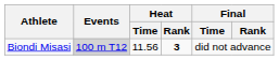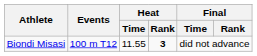 <table class=wikitable style="font-size:90%">
 <tr>
 <th rowspan="2">Athlete</th>
 <th rowspan="2">Events</th>
 <th colspan="2">Heat</th>
 <th colspan="2">Final</th>
 </tr>
 <tr>
 <th scope="col">Time</th>
 <th scope="col">Rank</th>
 <th scope="col">Time</th>
 <th scope="col">Rank</th>
 </tr>
 <tr align=center>
 <td align=left><a href='#'>Biondi Misasi</a></td>
-<td align=left style="background: lightgrey;"><a href='#'>100 m T12</a></td>
-<td>11.56</td>
+<td align=left><a href='#'>100 m T12</a></td>
+<td>11.55</td>
 <td><strong>3</strong></td>
 <td colspan=2>did not advance</td>
 </tr>
 </table>
